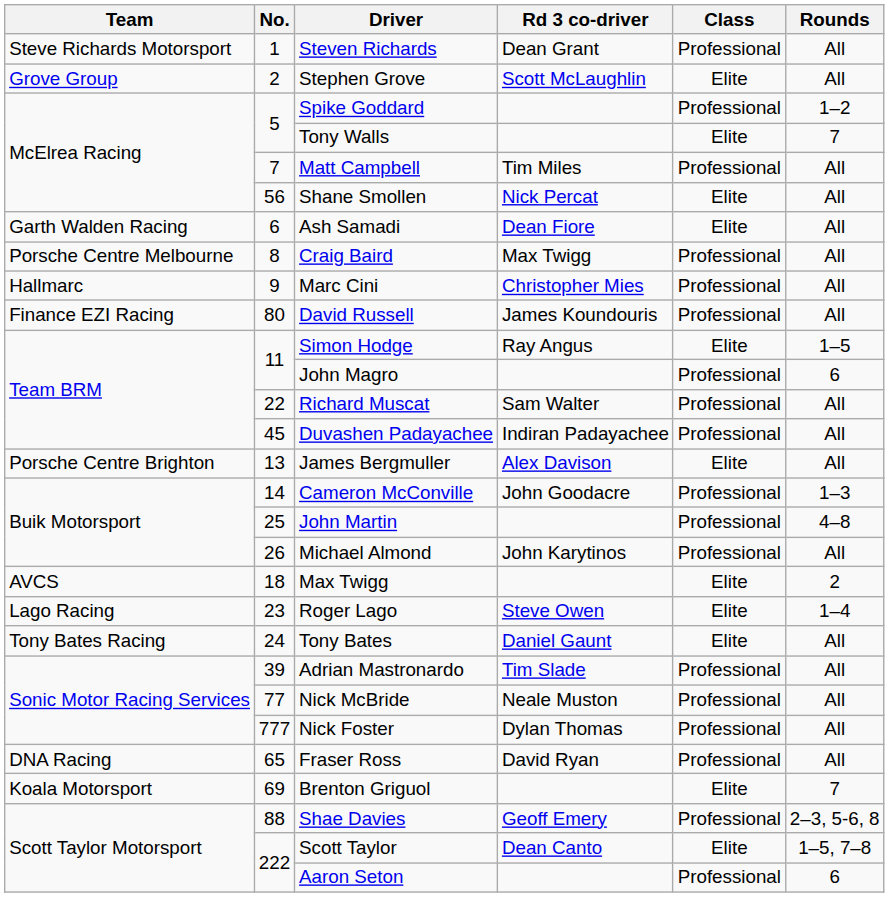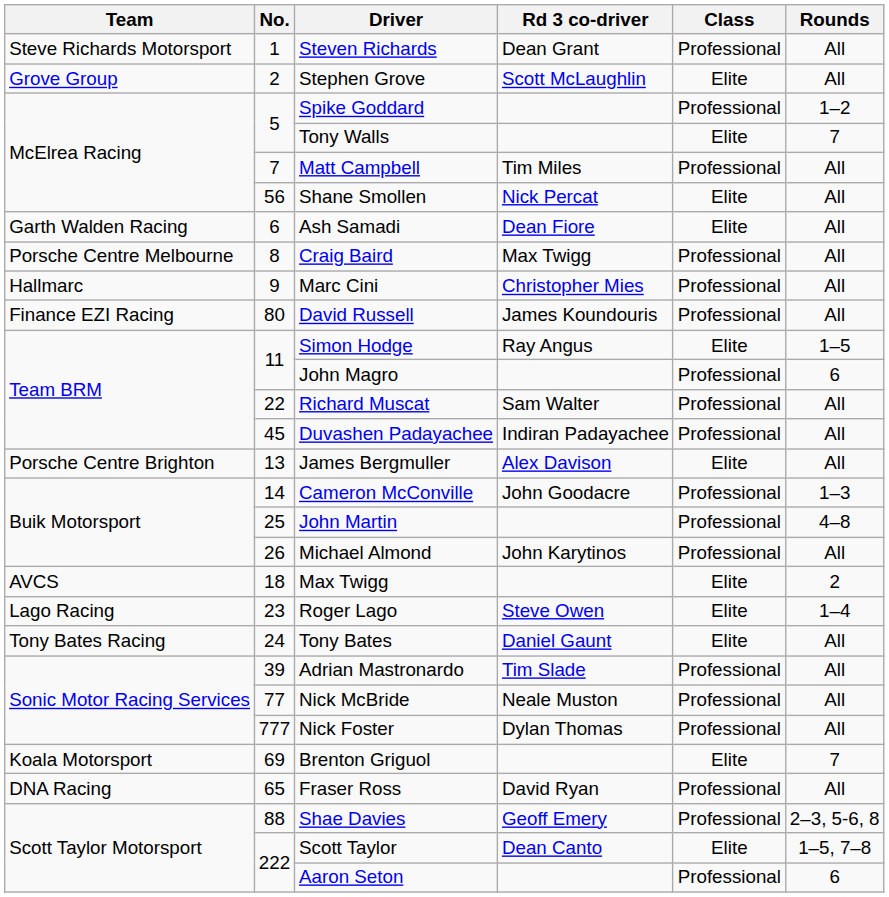 <table class="wikitable" style="font-size: 85%;">
 <tr>
 <th>Team</th>
 <th>No.</th>
 <th>Driver</th>
 <th>Rd 3 co-driver</th>
 <th>Class</th>
 <th>Rounds</th>
 </tr>
 <tr>
 <td>Steve Richards Motorsport</td>
 <td align="center">1</td>
 <td> <a href='#'>Steven Richards</a></td>
 <td> Dean Grant</td>
 <td align="center">Professional</td>
 <td align="center">All</td>
 </tr>
 <tr>
 <td><a href='#'>Grove Group</a></td>
 <td align="center">2</td>
 <td> Stephen Grove</td>
 <td> <a href='#'>Scott McLaughlin</a></td>
 <td align="center">Elite</td>
 <td align="center">All</td>
 </tr>
 <tr>
 <td rowspan=4>McElrea Racing</td>
 <td align="center" rowspan=2>5</td>
 <td> <a href='#'>Spike Goddard</a></td>
 <td></td>
 <td align="center">Professional</td>
 <td align="center">1–2</td>
 </tr>
 <tr>
 <td> Tony Walls</td>
 <td></td>
 <td align="center">Elite</td>
 <td align="center">7</td>
 </tr>
 <tr>
 <td align="center">7</td>
 <td> <a href='#'>Matt Campbell</a></td>
 <td> Tim Miles</td>
 <td align="center">Professional</td>
 <td align="center">All</td>
 </tr>
 <tr>
 <td align="center">56</td>
 <td> Shane Smollen</td>
 <td> <a href='#'>Nick Percat</a></td>
 <td align="center">Elite</td>
 <td align="center">All</td>
 </tr>
 <tr>
 <td>Garth Walden Racing</td>
 <td align="center">6</td>
 <td> Ash Samadi</td>
 <td> <a href='#'>Dean Fiore</a></td>
 <td align="center">Elite</td>
 <td align="center">All</td>
 </tr>
 <tr>
 <td>Porsche Centre Melbourne</td>
 <td align="center">8</td>
 <td> <a href='#'>Craig Baird</a></td>
 <td> Max Twigg</td>
 <td align="center">Professional</td>
 <td align="center">All</td>
 </tr>
 <tr>
 <td>Hallmarc</td>
 <td align="center">9</td>
 <td> Marc Cini</td>
 <td> <a href='#'>Christopher Mies</a></td>
 <td align="center">Professional</td>
 <td align="center">All</td>
 </tr>
 <tr>
 <td>Finance EZI Racing</td>
 <td align="center">80</td>
 <td> <a href='#'>David Russell</a></td>
 <td> James Koundouris</td>
 <td align="center">Professional</td>
 <td align="center">All</td>
 </tr>
 <tr>
 <td rowspan=4><a href='#'>Team BRM</a></td>
 <td align="center" rowspan=2>11</td>
 <td> <a href='#'>Simon Hodge</a></td>
 <td> Ray Angus</td>
 <td align="center">Elite</td>
 <td align="center">1–5</td>
 </tr>
 <tr>
 <td> John Magro</td>
 <td></td>
 <td align="center">Professional</td>
 <td align="center">6</td>
 </tr>
 <tr>
 <td align="center">22</td>
 <td> <a href='#'>Richard Muscat</a></td>
 <td> Sam Walter</td>
 <td align="center">Professional</td>
 <td align="center">All</td>
 </tr>
 <tr>
 <td align="center">45</td>
 <td> <a href='#'>Duvashen Padayachee</a></td>
 <td> Indiran Padayachee</td>
 <td align="center">Professional</td>
 <td align="center">All</td>
 </tr>
 <tr>
 <td>Porsche Centre Brighton</td>
 <td align="center">13</td>
 <td> James Bergmuller</td>
 <td> <a href='#'>Alex Davison</a></td>
 <td align="center">Elite</td>
 <td align="center">All</td>
 </tr>
 <tr>
 <td rowspan=3>Buik Motorsport</td>
 <td align="center">14</td>
 <td> <a href='#'>Cameron McConville</a></td>
 <td> John Goodacre</td>
 <td align="center">Professional</td>
 <td align="center">1–3</td>
 </tr>
 <tr>
 <td align="center">25</td>
 <td> <a href='#'>John Martin</a></td>
 <td></td>
 <td align="center">Professional</td>
 <td align="center">4–8</td>
 </tr>
 <tr>
 <td align="center">26</td>
 <td> Michael Almond</td>
 <td> John Karytinos</td>
 <td align="center">Professional</td>
 <td align="center">All</td>
 </tr>
 <tr>
 <td>AVCS</td>
 <td align="center">18</td>
 <td> Max Twigg</td>
 <td></td>
 <td align="center">Elite</td>
 <td align="center">2</td>
 </tr>
 <tr>
 <td>Lago Racing</td>
 <td align="center">23</td>
 <td> Roger Lago</td>
 <td> <a href='#'>Steve Owen</a></td>
 <td align="center">Elite</td>
 <td align="center">1–4</td>
 </tr>
 <tr>
 <td>Tony Bates Racing</td>
 <td align="center">24</td>
 <td> Tony Bates</td>
 <td> <a href='#'>Daniel Gaunt</a></td>
 <td align="center">Elite</td>
 <td align="center">All</td>
 </tr>
 <tr>
 <td rowspan=3><a href='#'>Sonic Motor Racing Services</a></td>
 <td align="center">39</td>
 <td> Adrian Mastronardo</td>
 <td> <a href='#'>Tim Slade</a></td>
 <td align="center">Professional</td>
 <td align="center">All</td>
 </tr>
 <tr>
 <td align="center">77</td>
 <td> Nick McBride</td>
 <td> Neale Muston</td>
 <td align="center">Professional</td>
 <td align="center">All</td>
 </tr>
 <tr>
 <td align="center">777</td>
 <td> Nick Foster</td>
 <td> Dylan Thomas</td>
 <td align="center">Professional</td>
 <td align="center">All</td>
 </tr>
 <tr>
+<td>Koala Motorsport</td>
+<td align="center">69</td>
+<td> Brenton Griguol</td>
+<td></td>
+<td align="center">Elite</td>
+<td align="center">7</td>
+</tr>
+<tr>
 <td>DNA Racing</td>
 <td align="center">65</td>
 <td> Fraser Ross</td>
 <td> David Ryan</td>
 <td align="center">Professional</td>
 <td align="center">All</td>
-</tr>
-<tr>
-<td>Koala Motorsport</td>
-<td align="center">69</td>
-<td> Brenton Griguol</td>
-<td></td>
-<td align="center">Elite</td>
-<td align="center">7</td>
 </tr>
 <tr>
 <td rowspan=3>Scott Taylor Motorsport</td>
 <td align="center">88</td>
 <td> <a href='#'>Shae Davies</a></td>
 <td> <a href='#'>Geoff Emery</a></td>
 <td align="center">Professional</td>
 <td align="center">2–3, 5-6, 8</td>
 </tr>
 <tr>
 <td align="center" rowspan=2>222</td>
 <td> Scott Taylor</td>
 <td> <a href='#'>Dean Canto</a></td>
 <td align="center">Elite</td>
 <td align="center">1–5, 7–8</td>
 </tr>
 <tr>
 <td> <a href='#'>Aaron Seton</a></td>
 <td></td>
 <td align="center">Professional</td>
 <td align="center">6</td>
 </tr>
 </table>
